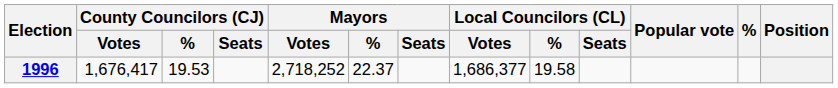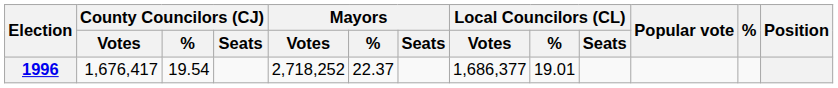 <table class="wikitable" style="text-align: right;">
 <tr>
 <th rowspan="2">Election</th>
 <th colspan="3">County Councilors (CJ)</th>
 <th colspan="3">Mayors</th>
 <th colspan="3">Local Councilors (CL)</th>
 <th rowspan="2">Popular vote</th>
 <th rowspan="2">%</th>
 <th rowspan="2">Position</th>
 </tr>
 <tr>
 <th>Votes</th>
 <th>%</th>
 <th>Seats</th>
 <th>Votes</th>
 <th>%</th>
 <th>Seats</th>
 <th>Votes</th>
 <th>%</th>
 <th>Seats</th>
 </tr>
 <tr>
 <th><a href='#'>1996</a></th>
 <td>1,676,417</td>
-<td>19.53</td>
+<td>19.54</td>
 <td></td>
 <td>2,718,252</td>
 <td>22.37</td>
 <td></td>
 <td>1,686,377</td>
-<td>19.58</td>
+<td>19.01</td>
 <td></td>
 <td></td>
 <td></td>
 <th style="text-align: center;"></th>
 </tr>
 </table>
